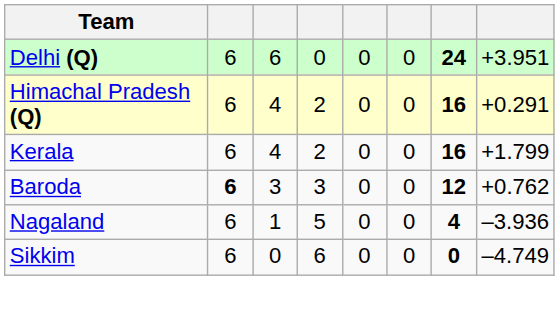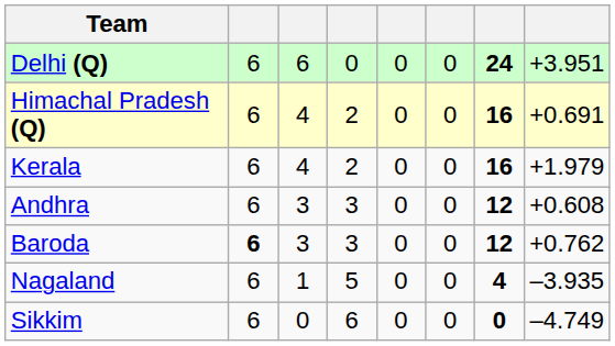 <table class="wikitable" style="text-align:center">
 <tr>
 <th style="width:140px;">Team</th>
 <th style="width:25px;"></th>
 <th style="width:25px;"></th>
 <th style="width:25px;"></th>
 <th style="width:25px;"></th>
 <th style="width:25px;"></th>
 <th style="width:25px;"></th>
 <th style="width:40px;"></th>
 </tr>
 <tr style="background:#cfc;">
 <td style="text-align:left"><a href='#'>Delhi</a> <strong>(Q)</strong></td>
 <td>6</td>
 <td>6</td>
 <td>0</td>
 <td>0</td>
 <td>0</td>
 <td><strong>24</strong></td>
 <td>+3.951</td>
 </tr>
 <tr style="background:#ffc;">
 <td style="text-align:left"><a href='#'>Himachal Pradesh</a> <strong>(Q)</strong></td>
 <td>6</td>
 <td>4</td>
 <td>2</td>
 <td>0</td>
 <td>0</td>
 <td><strong>16</strong></td>
-<td>+0.291</td>
+<td>+0.691</td>
 </tr>
 <tr>
 <td style="text-align:left"><a href='#'>Kerala</a></td>
 <td>6</td>
 <td>4</td>
 <td>2</td>
 <td>0</td>
 <td>0</td>
 <td><strong>16</strong></td>
-<td>+1.799</td>
+<td>+1.979</td>
+</tr>
+<tr>
+<td style="text-align:left"><a href='#'>Andhra</a></td>
+<td>6</td>
+<td>3</td>
+<td>3</td>
+<td>0</td>
+<td>0</td>
+<td><strong>12</strong></td>
+<td>+0.608</td>
 </tr>
 <tr>
 <td style="text-align:left"><a href='#'>Baroda</a></td>
 <td><strong>6</strong></td>
 <td>3</td>
 <td>3</td>
 <td>0</td>
 <td>0</td>
 <td><strong>12</strong></td>
 <td>+0.762</td>
 </tr>
 <tr>
 <td style="text-align:left"><a href='#'>Nagaland</a></td>
 <td>6</td>
 <td>1</td>
 <td>5</td>
 <td>0</td>
 <td>0</td>
 <td><strong>4</strong></td>
-<td>–3.936</td>
+<td>–3.935</td>
 </tr>
 <tr>
 <td style="text-align:left"><a href='#'>Sikkim</a></td>
 <td>6</td>
 <td>0</td>
 <td>6</td>
 <td>0</td>
 <td>0</td>
 <td><strong>0</strong></td>
 <td>–4.749</td>
 </tr>
 </table>
